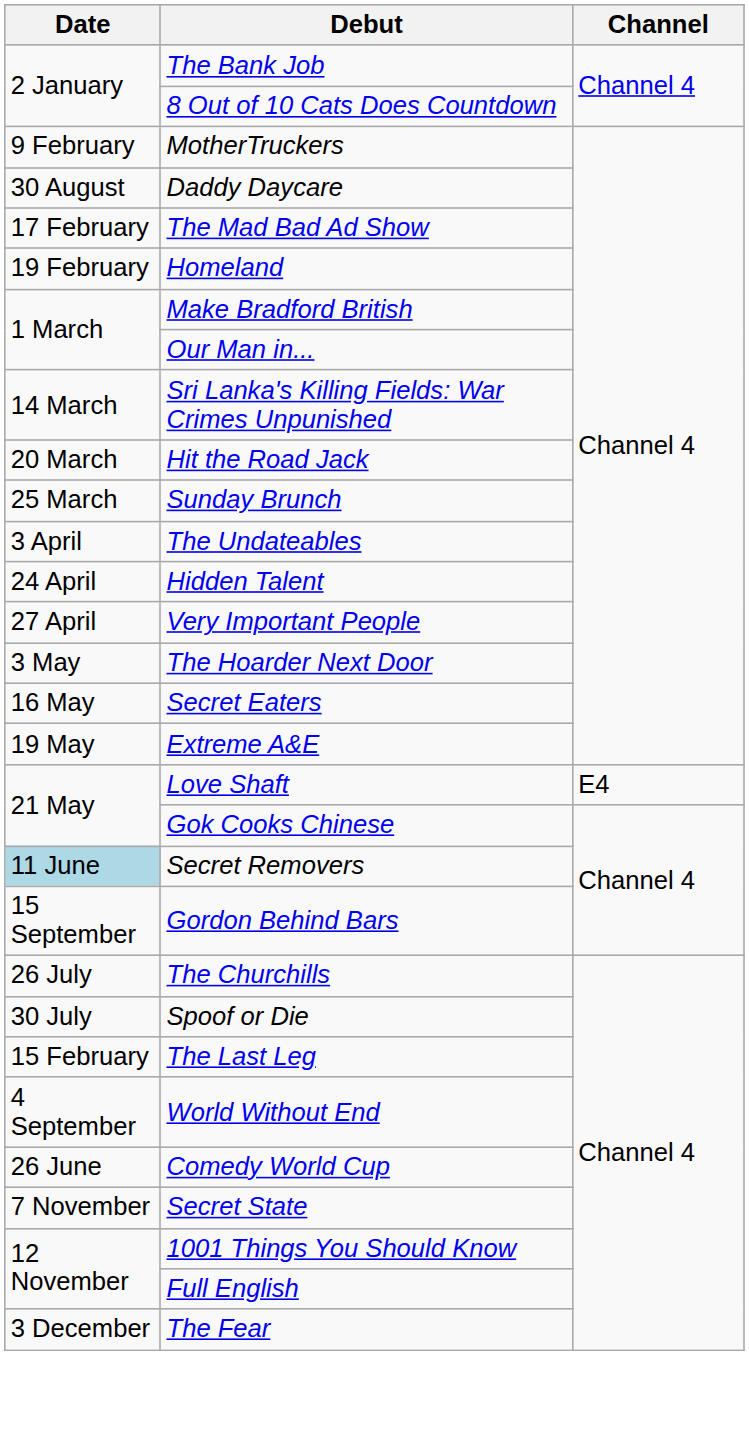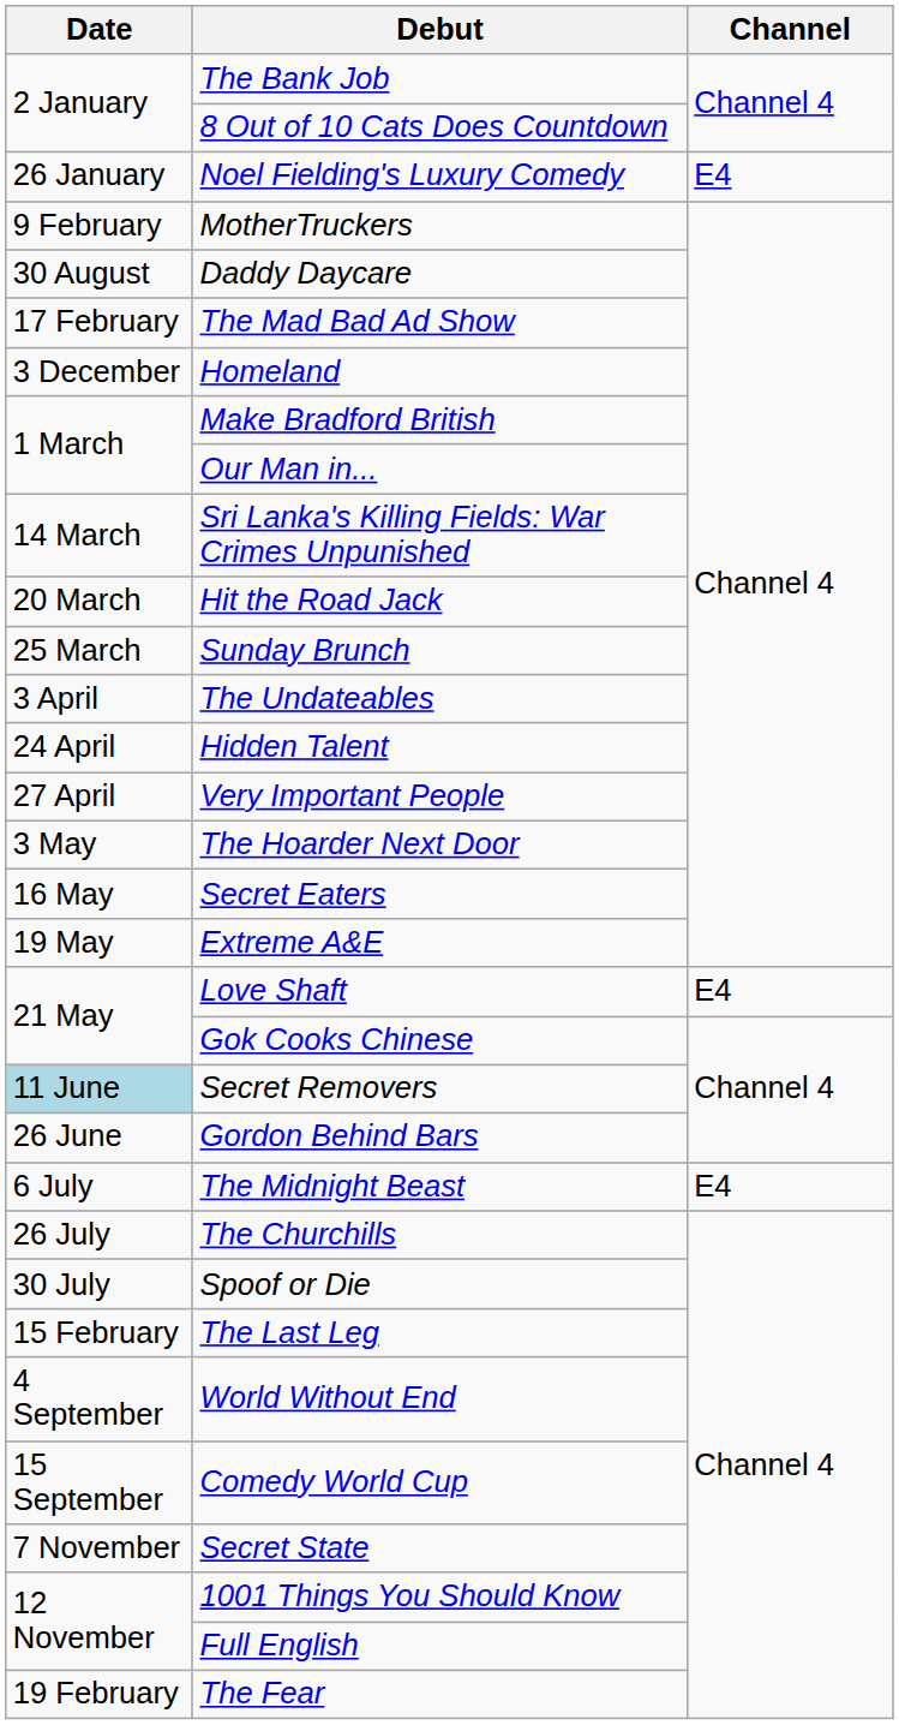 <table class="wikitable">
 <tr>
 <th width=90>Date</th>
 <th width=250>Debut</th>
 <th width=100>Channel</th>
 </tr>
 <tr>
 <td rowspan=2=>2 January</td>
 <td><em><a href='#'>The Bank Job</a></em></td>
 <td rowspan=2><a href='#'>Channel 4</a></td>
 </tr>
 <tr>
 <td><em><a href='#'>8 Out of 10 Cats Does Countdown</a></em></td>
 </tr>
 <tr>
+<td>26 January</td>
+<td><em><a href='#'>Noel Fielding's Luxury Comedy</a></em></td>
+<td><a href='#'>E4</a></td>
+</tr>
+<tr>
 <td>9 February</td>
 <td><em>MotherTruckers</em></td>
 <td rowspan=15>Channel 4</td>
 </tr>
 <tr>
 <td>30 August</td>
 <td><em>Daddy Daycare</em></td>
 </tr>
 <tr>
 <td>17 February</td>
 <td><em><a href='#'>The Mad Bad Ad Show</a></em></td>
 </tr>
 <tr>
-<td>19 February</td>
+<td>3 December</td>
 <td><em><a href='#'>Homeland</a></em></td>
 </tr>
 <tr>
 <td rowspan="2">1 March</td>
 <td><em><a href='#'>Make Bradford British</a></em></td>
 </tr>
 <tr>
 <td><em><a href='#'>Our Man in...</a></em></td>
 </tr>
 <tr>
 <td>14 March</td>
 <td><em><a href='#'>Sri Lanka's Killing Fields: War Crimes Unpunished</a></em></td>
 </tr>
 <tr>
 <td>20 March</td>
 <td><em><a href='#'>Hit the Road Jack</a></em></td>
 </tr>
 <tr>
 <td>25 March</td>
 <td><em><a href='#'>Sunday Brunch</a></em></td>
 </tr>
 <tr>
 <td>3 April</td>
 <td><em><a href='#'>The Undateables</a></em></td>
 </tr>
 <tr>
 <td>24 April</td>
 <td><em><a href='#'>Hidden Talent</a></em></td>
 </tr>
 <tr>
 <td>27 April</td>
 <td><em><a href='#'>Very Important People</a></em></td>
 </tr>
 <tr>
 <td>3 May</td>
 <td><em><a href='#'>The Hoarder Next Door</a></em></td>
 </tr>
 <tr>
 <td>16 May</td>
 <td><em><a href='#'>Secret Eaters</a></em></td>
 </tr>
 <tr>
 <td>19 May</td>
 <td><em><a href='#'>Extreme A&E</a></em></td>
 </tr>
 <tr>
 <td rowspan="2">21 May</td>
 <td><em><a href='#'>Love Shaft</a></em></td>
 <td>E4</td>
 </tr>
 <tr>
 <td><em><a href='#'>Gok Cooks Chinese</a></em></td>
 <td rowspan=3>Channel 4</td>
 </tr>
 <tr>
 <td style="background: lightblue;">11 June</td>
 <td><em>Secret Removers</em></td>
 </tr>
 <tr>
-<td>15 September</td>
+<td>26 June</td>
 <td><em><a href='#'>Gordon Behind Bars</a></em></td>
+</tr>
+<tr>
+<td>6 July</td>
+<td><em><a href='#'>The Midnight Beast</a></em></td>
+<td>E4</td>
 </tr>
 <tr>
 <td>26 July</td>
 <td><em><a href='#'>The Churchills</a></em></td>
 <td rowspan=9>Channel 4</td>
 </tr>
 <tr>
 <td>30 July</td>
 <td><em>Spoof or Die</em></td>
 </tr>
 <tr>
 <td>15 February</td>
 <td><em><a href='#'>The Last Leg</a></em></td>
 </tr>
 <tr>
 <td>4 September</td>
 <td><em><a href='#'>World Without End</a></em></td>
 </tr>
 <tr>
-<td>26 June</td>
+<td>15 September</td>
 <td><em><a href='#'>Comedy World Cup</a></em></td>
 </tr>
 <tr>
 <td>7 November</td>
 <td><em><a href='#'>Secret State</a></em></td>
 </tr>
 <tr>
 <td rowspan="2">12 November</td>
 <td><em><a href='#'>1001 Things You Should Know</a></em></td>
 </tr>
 <tr>
 <td><em><a href='#'>Full English</a></em></td>
 </tr>
 <tr>
-<td>3 December</td>
+<td>19 February</td>
 <td><em><a href='#'>The Fear</a></em></td>
 </tr>
 </table>
